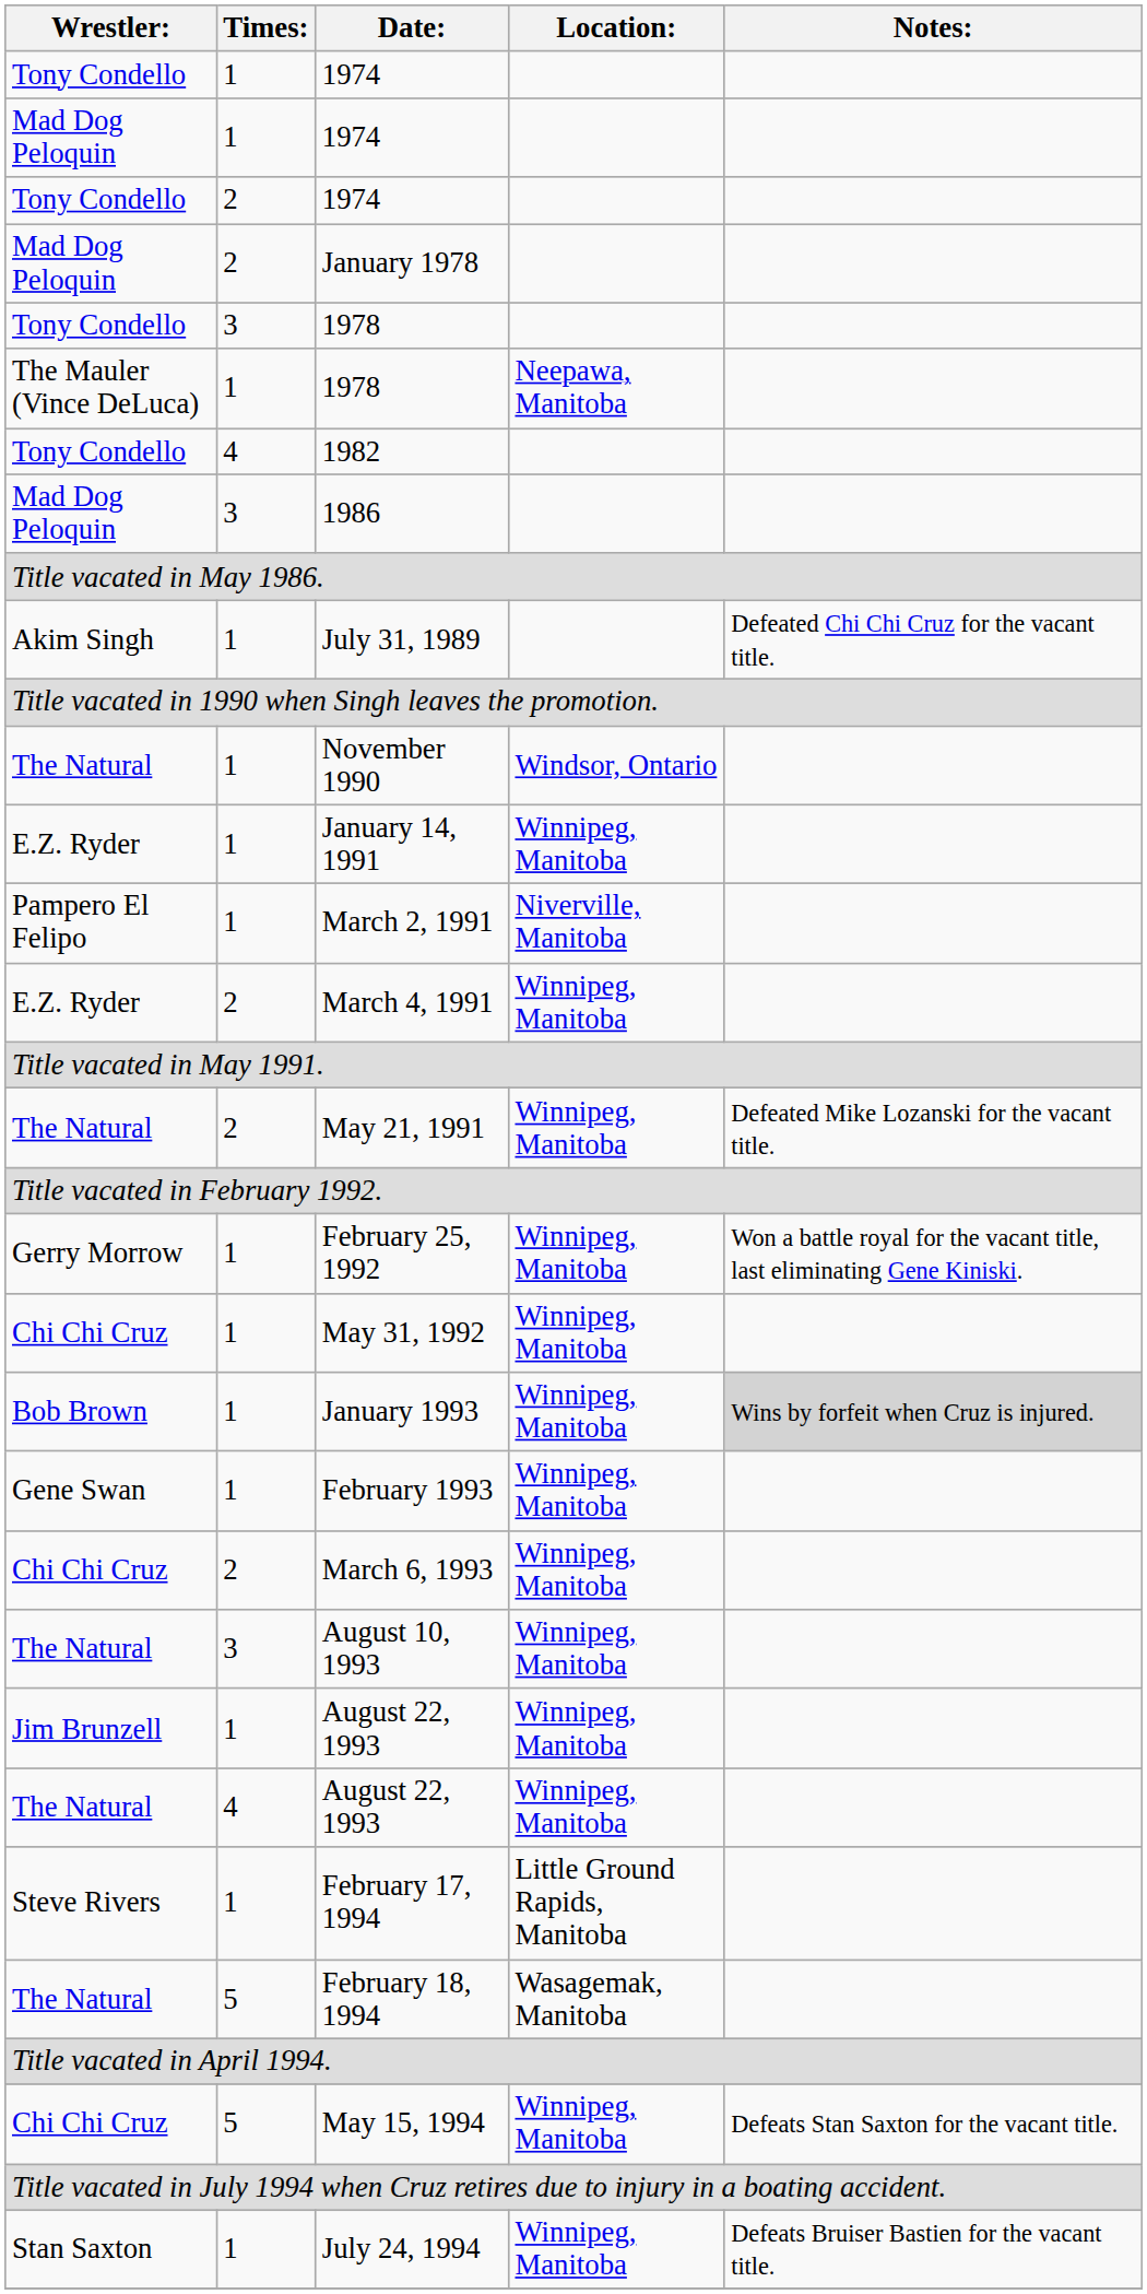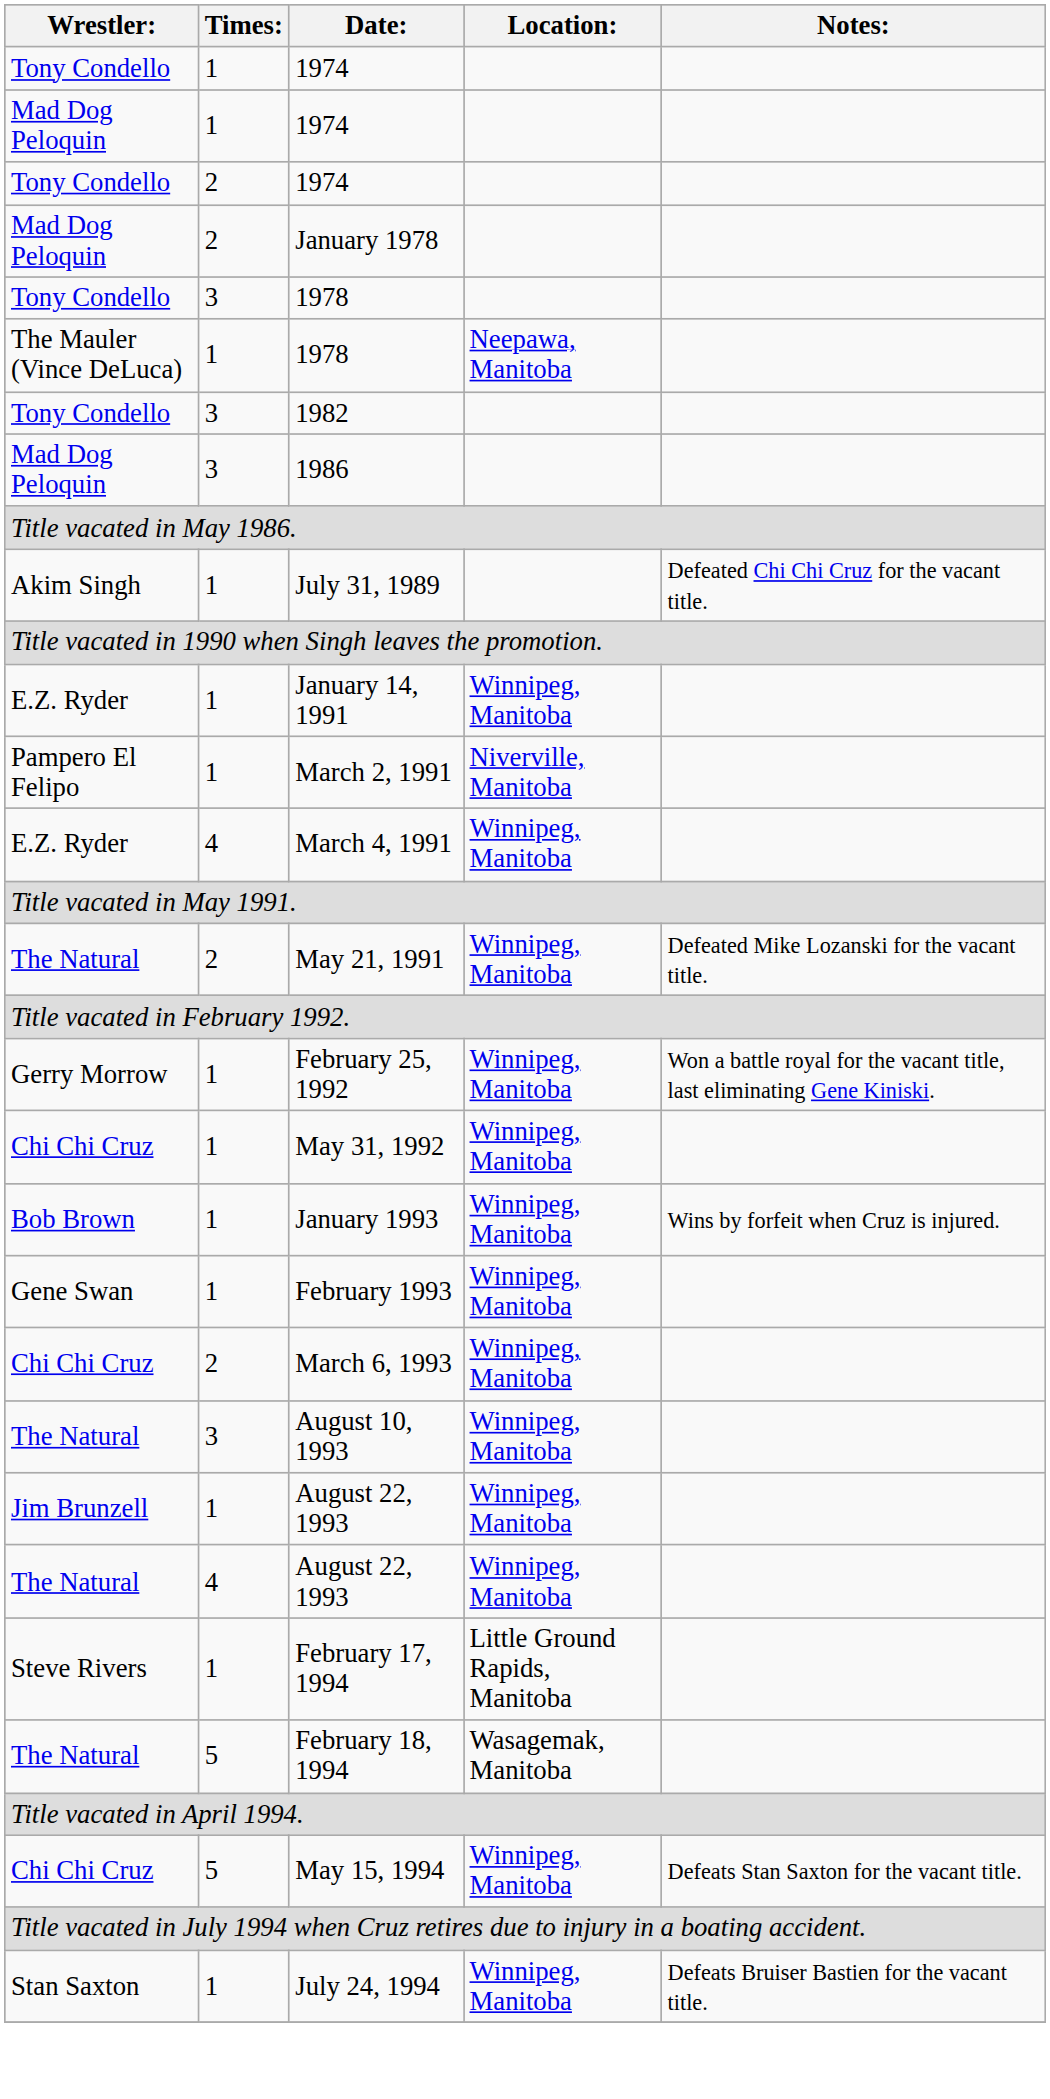 <table class="wikitable" width=100%>
 <tr>
 <th width=20%>Wrestler:</th>
 <th width=0%>Times:</th>
 <th width=18%>Date:</th>
 <th width=20%>Location:</th>
 <th width=42%>Notes:</th>
 </tr>
 <tr>
 <td><a href='#'>Tony Condello</a></td>
 <td>1</td>
 <td>1974</td>
 <td></td>
 <td></td>
 </tr>
 <tr>
 <td><a href='#'>Mad Dog Peloquin</a></td>
 <td>1</td>
 <td>1974</td>
 <td></td>
 <td></td>
 </tr>
 <tr>
 <td><a href='#'>Tony Condello</a></td>
 <td>2</td>
 <td>1974</td>
 <td></td>
 <td></td>
 </tr>
 <tr>
 <td><a href='#'>Mad Dog Peloquin</a></td>
 <td>2</td>
 <td>January 1978</td>
 <td></td>
 <td></td>
 </tr>
 <tr>
 <td><a href='#'>Tony Condello</a></td>
 <td>3</td>
 <td>1978</td>
 <td></td>
 <td></td>
 </tr>
 <tr>
 <td>The Mauler (Vince DeLuca)</td>
 <td>1</td>
 <td>1978</td>
 <td><a href='#'>Neepawa, Manitoba</a></td>
 <td></td>
 </tr>
 <tr>
 <td><a href='#'>Tony Condello</a></td>
-<td>4</td>
+<td>3</td>
 <td>1982</td>
 <td></td>
 <td></td>
 </tr>
 <tr>
 <td><a href='#'>Mad Dog Peloquin</a></td>
 <td>3</td>
 <td>1986</td>
 <td></td>
 <td></td>
 </tr>
 <tr>
 <td colspan=5 style="background: #dddddd;"><em>Title vacated in May 1986.</em></td>
 </tr>
 <tr>
 <td>Akim Singh</td>
 <td>1</td>
 <td>July 31, 1989</td>
 <td></td>
 <td><small>Defeated <a href='#'>Chi Chi Cruz</a> for the vacant title.</small></td>
 </tr>
 <tr>
 <td colspan=5 style="background: #dddddd;"><em>Title vacated in 1990 when Singh leaves the promotion.</em></td>
 </tr>
 <tr>
-<td><a href='#'>The Natural</a></td>
-<td>1</td>
-<td>November 1990</td>
-<td><a href='#'>Windsor, Ontario</a></td>
-<td></td>
-</tr>
-<tr>
 <td>E.Z. Ryder</td>
 <td>1</td>
 <td>January 14, 1991</td>
 <td><a href='#'>Winnipeg, Manitoba</a></td>
 <td></td>
 </tr>
 <tr>
 <td>Pampero El Felipo</td>
 <td>1</td>
 <td>March 2, 1991</td>
 <td><a href='#'>Niverville, Manitoba</a></td>
 <td></td>
 </tr>
 <tr>
 <td>E.Z. Ryder</td>
-<td>2</td>
+<td>4</td>
 <td>March 4, 1991</td>
 <td><a href='#'>Winnipeg, Manitoba</a></td>
 <td></td>
 </tr>
 <tr>
 <td colspan=5 style="background: #dddddd;"><em>Title vacated in May 1991.</em></td>
 </tr>
 <tr>
 <td><a href='#'>The Natural</a></td>
 <td>2</td>
 <td>May 21, 1991</td>
 <td><a href='#'>Winnipeg, Manitoba</a></td>
 <td><small>Defeated Mike Lozanski for the vacant title.</small></td>
 </tr>
 <tr>
 <td colspan=5 style="background: #dddddd;"><em>Title vacated in February 1992.</em></td>
 </tr>
 <tr>
 <td>Gerry Morrow</td>
 <td>1</td>
 <td>February 25, 1992</td>
 <td><a href='#'>Winnipeg, Manitoba</a></td>
 <td><small>Won a battle royal for the vacant title, last eliminating <a href='#'>Gene Kiniski</a>.</small></td>
 </tr>
 <tr>
 <td><a href='#'>Chi Chi Cruz</a></td>
 <td>1</td>
 <td>May 31, 1992</td>
 <td><a href='#'>Winnipeg, Manitoba</a></td>
 <td></td>
 </tr>
 <tr>
 <td><a href='#'>Bob Brown</a></td>
 <td>1</td>
 <td>January 1993</td>
 <td><a href='#'>Winnipeg, Manitoba</a></td>
-<td style="background: lightgrey;"><small>Wins by forfeit when Cruz is injured.</small></td>
+<td><small>Wins by forfeit when Cruz is injured.</small></td>
 </tr>
 <tr>
 <td>Gene Swan</td>
 <td>1</td>
 <td>February 1993</td>
 <td><a href='#'>Winnipeg, Manitoba</a></td>
 <td></td>
 </tr>
 <tr>
 <td><a href='#'>Chi Chi Cruz</a></td>
 <td>2</td>
 <td>March 6, 1993</td>
 <td><a href='#'>Winnipeg, Manitoba</a></td>
 <td></td>
 </tr>
 <tr>
 <td><a href='#'>The Natural</a></td>
 <td>3</td>
 <td>August 10, 1993</td>
 <td><a href='#'>Winnipeg, Manitoba</a></td>
 <td></td>
 </tr>
 <tr>
 <td><a href='#'>Jim Brunzell</a></td>
 <td>1</td>
 <td>August 22, 1993</td>
 <td><a href='#'>Winnipeg, Manitoba</a></td>
 <td></td>
 </tr>
 <tr>
 <td><a href='#'>The Natural</a></td>
 <td>4</td>
 <td>August 22, 1993</td>
 <td><a href='#'>Winnipeg, Manitoba</a></td>
 <td></td>
 </tr>
 <tr>
 <td>Steve Rivers</td>
 <td>1</td>
 <td>February 17, 1994</td>
 <td>Little Ground Rapids, Manitoba</td>
 <td></td>
 </tr>
 <tr>
 <td><a href='#'>The Natural</a></td>
 <td>5</td>
 <td>February 18, 1994</td>
 <td>Wasagemak, Manitoba</td>
 <td></td>
 </tr>
 <tr>
 <td colspan=5 style="background: #dddddd;"><em>Title vacated in April 1994.</em></td>
 </tr>
 <tr>
 <td><a href='#'>Chi Chi Cruz</a></td>
 <td>5</td>
 <td>May 15, 1994</td>
 <td><a href='#'>Winnipeg, Manitoba</a></td>
 <td><small>Defeats Stan Saxton for the vacant title.</small></td>
 </tr>
 <tr>
 <td colspan=5 style="background: #dddddd;"><em>Title vacated in July 1994 when Cruz retires due to injury in a boating accident.</em></td>
 </tr>
 <tr>
 <td>Stan Saxton</td>
 <td>1</td>
 <td>July 24, 1994</td>
 <td><a href='#'>Winnipeg, Manitoba</a></td>
 <td><small>Defeats Bruiser Bastien for the vacant title.</small></td>
 </tr>
 <tr>
 </tr>
 </table>
